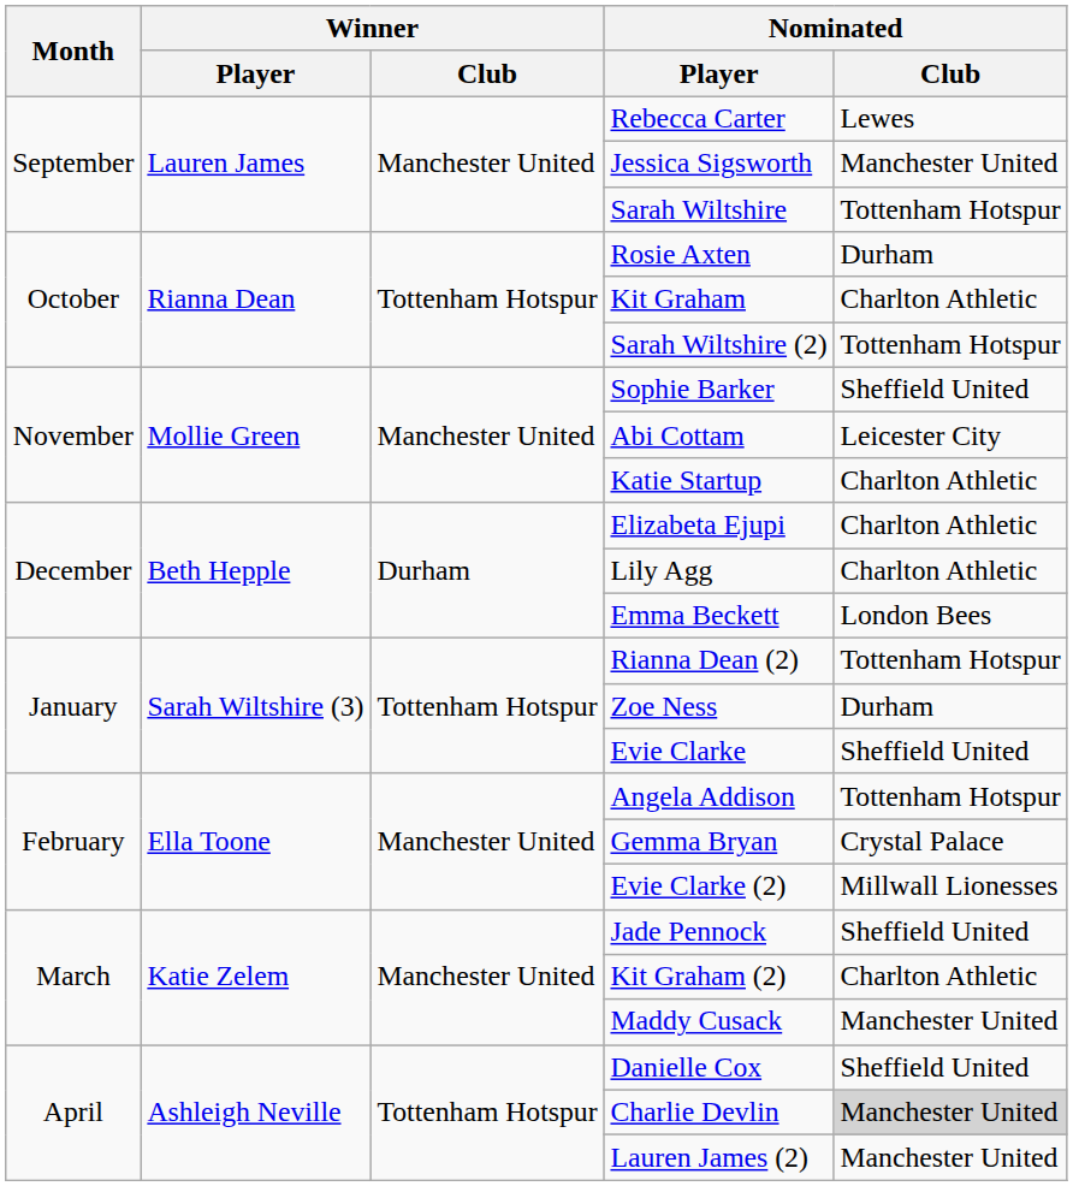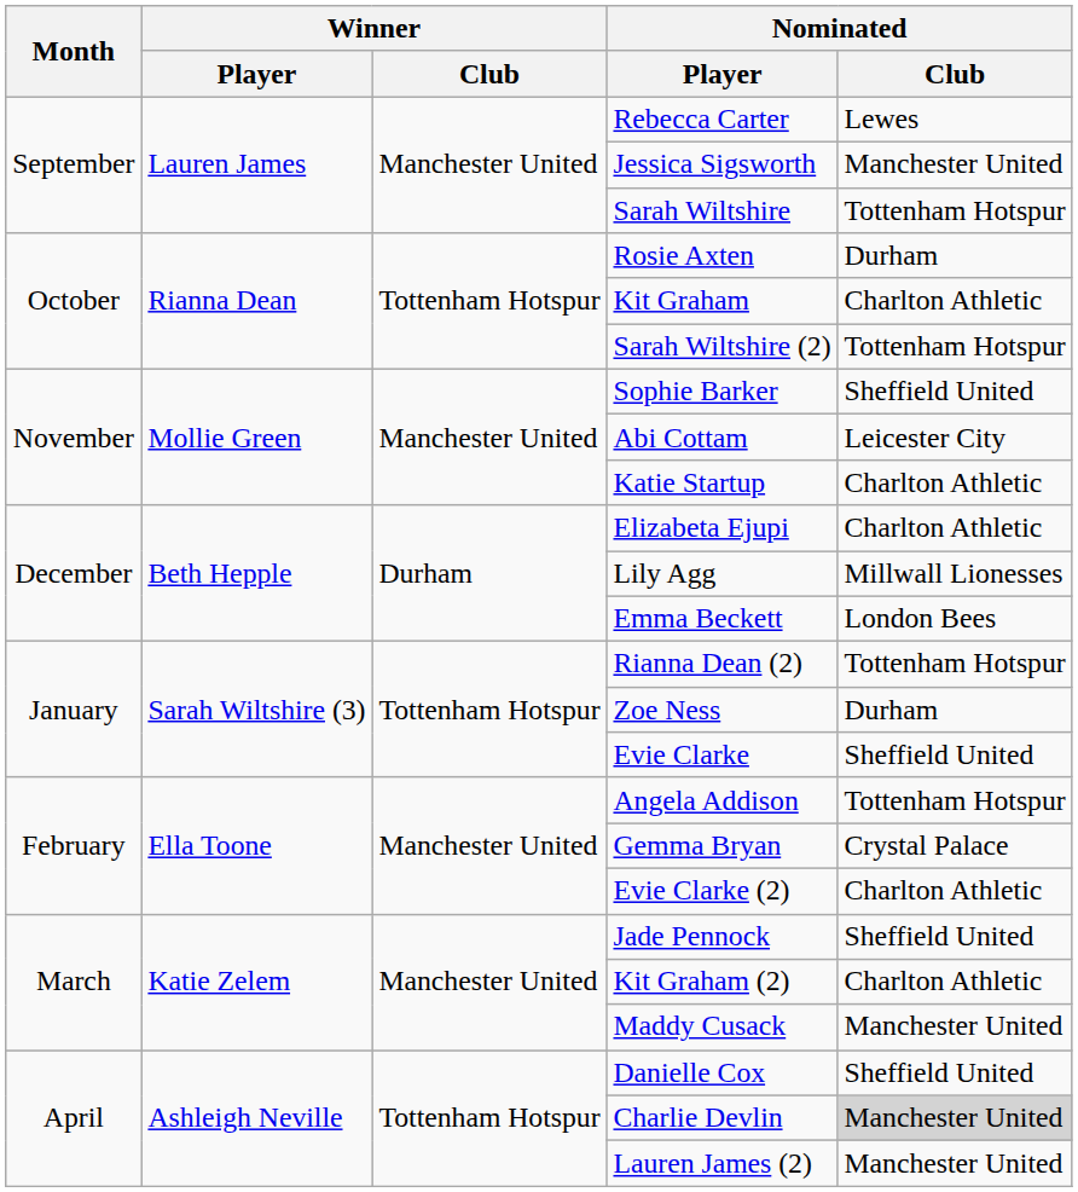 <table class="wikitable" style="text-align:center">
 <tr>
 <th rowspan="2">Month</th>
 <th colspan="2">Winner</th>
 <th colspan="2">Nominated</th>
 </tr>
 <tr>
 <th>Player</th>
 <th>Club</th>
 <th>Player</th>
 <th>Club</th>
 </tr>
 <tr>
 <td rowspan="3">September</td>
 <td rowspan="3" align="left"> <a href='#'>Lauren James</a></td>
 <td rowspan="3" align="left">Manchester United</td>
 <td align="left"> <a href='#'>Rebecca Carter</a></td>
 <td align="left">Lewes</td>
 </tr>
 <tr>
 <td align="left"> <a href='#'>Jessica Sigsworth</a></td>
 <td align="left">Manchester United</td>
 </tr>
 <tr>
 <td align="left"> <a href='#'>Sarah Wiltshire</a></td>
 <td align="left">Tottenham Hotspur</td>
 </tr>
 <tr>
 <td rowspan="3">October</td>
 <td rowspan="3" align="left"> <a href='#'>Rianna Dean</a></td>
 <td rowspan="3" align="left">Tottenham Hotspur</td>
 <td align="left"> <a href='#'>Rosie Axten</a></td>
 <td align="left">Durham</td>
 </tr>
 <tr>
 <td align="left"> <a href='#'>Kit Graham</a></td>
 <td align="left">Charlton Athletic</td>
 </tr>
 <tr>
 <td align="left"> <a href='#'>Sarah Wiltshire</a> (2)</td>
 <td align="left">Tottenham Hotspur</td>
 </tr>
 <tr>
 <td rowspan="3">November</td>
 <td rowspan="3" align="left"> <a href='#'>Mollie Green</a></td>
 <td rowspan="3" align="left">Manchester United</td>
 <td align="left"> <a href='#'>Sophie Barker</a></td>
 <td align="left">Sheffield United</td>
 </tr>
 <tr>
 <td align="left"> <a href='#'>Abi Cottam</a></td>
 <td align="left">Leicester City</td>
 </tr>
 <tr>
 <td align="left"> <a href='#'>Katie Startup</a></td>
 <td align="left">Charlton Athletic</td>
 </tr>
 <tr>
 <td rowspan="3">December</td>
 <td rowspan="3" align="left"> <a href='#'>Beth Hepple</a></td>
 <td rowspan="3" align="left">Durham</td>
 <td align="left"> <a href='#'>Elizabeta Ejupi</a></td>
 <td align="left">Charlton Athletic</td>
 </tr>
 <tr>
 <td align="left"> Lily Agg</td>
-<td align="left">Charlton Athletic</td>
+<td align="left">Millwall Lionesses</td>
 </tr>
 <tr>
 <td align="left"> <a href='#'>Emma Beckett</a></td>
 <td align="left">London Bees</td>
 </tr>
 <tr>
 <td rowspan="3">January</td>
 <td rowspan="3" align="left"> <a href='#'>Sarah Wiltshire</a> (3)</td>
 <td rowspan="3" align="left">Tottenham Hotspur</td>
 <td align="left"> <a href='#'>Rianna Dean</a> (2)</td>
 <td align="left">Tottenham Hotspur</td>
 </tr>
 <tr>
 <td align="left"> <a href='#'>Zoe Ness</a></td>
 <td align="left">Durham</td>
 </tr>
 <tr>
 <td align="left"> <a href='#'>Evie Clarke</a></td>
 <td align="left">Sheffield United</td>
 </tr>
 <tr>
 <td rowspan="3">February</td>
 <td rowspan="3" align="left"> <a href='#'>Ella Toone</a></td>
 <td rowspan="3" align="left">Manchester United</td>
 <td align="left"> <a href='#'>Angela Addison</a></td>
 <td align="left">Tottenham Hotspur</td>
 </tr>
 <tr>
 <td align="left"> <a href='#'>Gemma Bryan</a></td>
 <td align="left">Crystal Palace</td>
 </tr>
 <tr>
 <td align="left"> <a href='#'>Evie Clarke</a> (2)</td>
-<td align="left">Millwall Lionesses</td>
+<td align="left">Charlton Athletic</td>
 </tr>
 <tr>
 <td rowspan="3">March</td>
 <td rowspan="3" align="left"> <a href='#'>Katie Zelem</a></td>
 <td rowspan="3" align="left">Manchester United</td>
 <td align="left"> <a href='#'>Jade Pennock</a></td>
 <td align="left">Sheffield United</td>
 </tr>
 <tr>
 <td align="left"> <a href='#'>Kit Graham</a> (2)</td>
 <td align="left">Charlton Athletic</td>
 </tr>
 <tr>
 <td align="left"> <a href='#'>Maddy Cusack</a></td>
 <td align="left">Manchester United</td>
 </tr>
 <tr>
 <td rowspan="3">April</td>
 <td rowspan="3" align="left"> <a href='#'>Ashleigh Neville</a></td>
 <td rowspan="3" align="left">Tottenham Hotspur</td>
 <td align="left"> <a href='#'>Danielle Cox</a></td>
 <td align="left">Sheffield United</td>
 </tr>
 <tr>
 <td align="left"> <a href='#'>Charlie Devlin</a></td>
 <td align="left" style="background: lightgrey;">Manchester United</td>
 </tr>
 <tr>
 <td align="left"> <a href='#'>Lauren James</a> (2)</td>
 <td align="left">Manchester United</td>
 </tr>
 <tr>
 </tr>
 </table>
